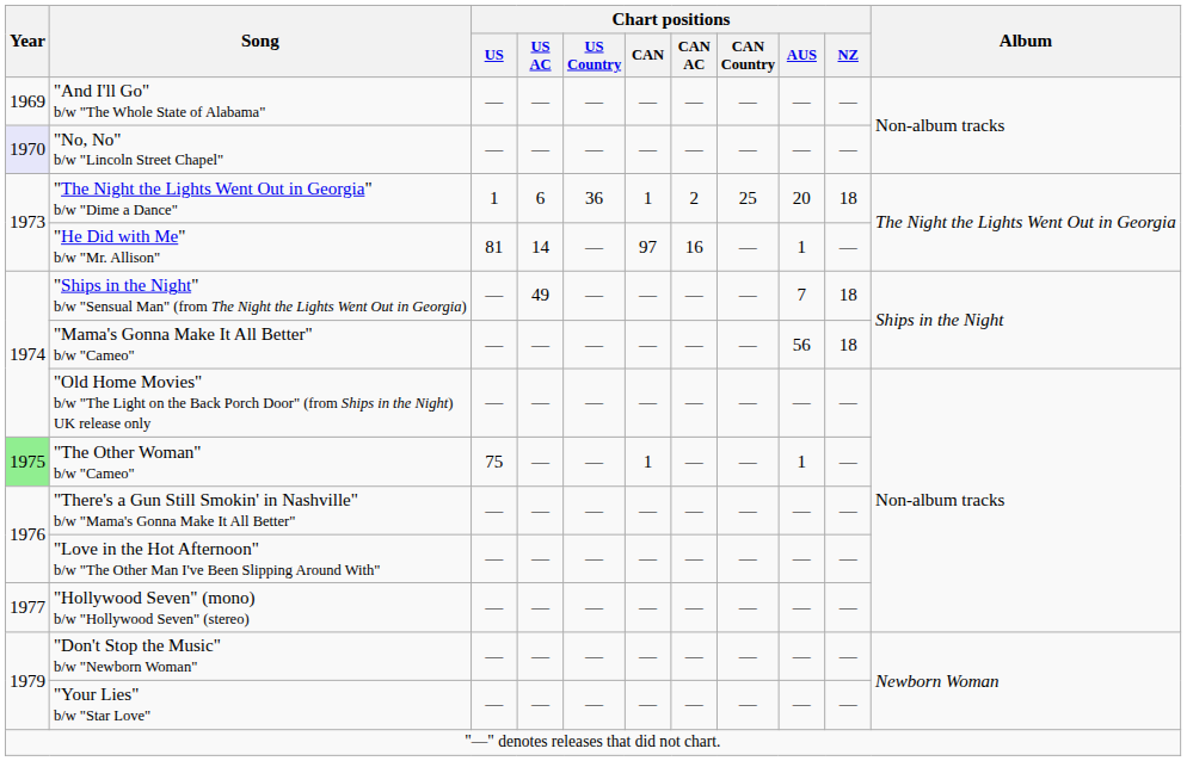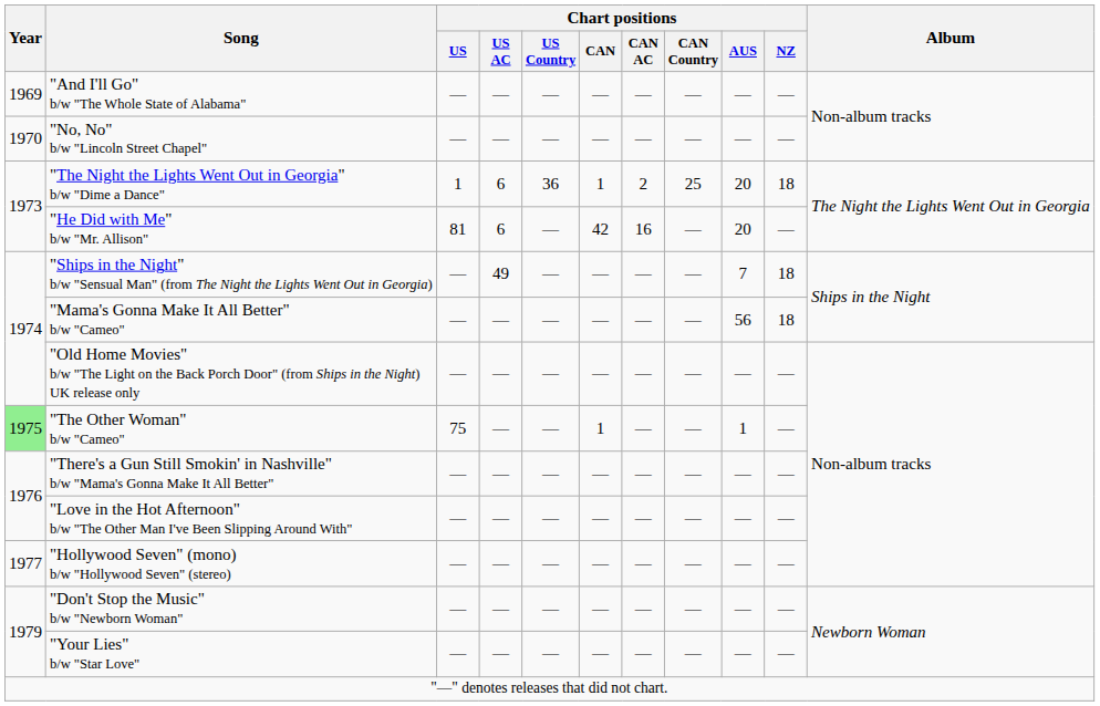 <table class="wikitable" style="text-align:center;">
 <tr>
 <th rowspan="2">Year</th>
 <th rowspan="2">Song</th>
 <th colspan="8">Chart positions</th>
 <th rowspan="2">Album</th>
 </tr>
 <tr style="font-size:smaller;">
 <th style="width:35px;"><a href='#'>US</a></th>
 <th style="width:35px;"><a href='#'>US AC</a></th>
 <th style="width:35px;"><a href='#'>US Country</a></th>
 <th style="width:35px;">CAN</th>
 <th style="width:35px;">CAN AC</th>
 <th style="width:35px;">CAN Country</th>
 <th style="width:35px;"><a href='#'>AUS</a></th>
 <th style="width:35px;"><a href='#'>NZ</a></th>
 </tr>
 <tr>
 <td>1969</td>
 <td style="text-align:left;">"And I'll Go"<br><small>b/w "The Whole State of Alabama"</small></td>
 <td>—</td>
 <td>—</td>
 <td>—</td>
 <td>—</td>
 <td>—</td>
 <td>—</td>
 <td>—</td>
 <td>—</td>
 <td style="text-align:left;" rowspan="2">Non-album tracks</td>
 </tr>
 <tr>
-<td style="background: lavender;">1970</td>
+<td>1970</td>
 <td style="text-align:left;">"No, No"<br><small>b/w "Lincoln Street Chapel"</small></td>
 <td>—</td>
 <td>—</td>
 <td>—</td>
 <td>—</td>
 <td>—</td>
 <td>—</td>
 <td>—</td>
 <td>—</td>
 </tr>
 <tr>
 <td rowspan="2">1973</td>
 <td style="text-align:left;">"<a href='#'>The Night the Lights Went Out in Georgia</a>"<br><small>b/w "Dime a Dance"</small></td>
 <td>1</td>
 <td>6</td>
 <td>36</td>
 <td>1</td>
 <td>2</td>
 <td>25</td>
 <td>20</td>
 <td>18</td>
 <td style="text-align:left;" rowspan="2"><em>The Night the Lights Went Out in Georgia</em></td>
 </tr>
 <tr>
 <td style="text-align:left;">"<a href='#'>He Did with Me</a>"<br><small>b/w "Mr. Allison"</small></td>
 <td>81</td>
-<td>14</td>
+<td>6</td>
 <td>—</td>
-<td>97</td>
+<td>42</td>
 <td>16</td>
 <td>—</td>
-<td>1</td>
+<td>20</td>
 <td>—</td>
 </tr>
 <tr>
 <td rowspan="3">1974</td>
 <td style="text-align:left;">"<a href='#'>Ships in the Night</a>"<br><small>b/w "Sensual Man" (from <em>The Night the Lights Went Out in Georgia</em>)</small></td>
 <td>—</td>
 <td>49</td>
 <td>—</td>
 <td>—</td>
 <td>—</td>
 <td>—</td>
 <td>7</td>
 <td>18</td>
 <td style="text-align:left;" rowspan="2"><em>Ships in the Night</em></td>
 </tr>
 <tr>
 <td style="text-align:left;">"Mama's Gonna Make It All Better"<br><small>b/w "Cameo"</small></td>
 <td>—</td>
 <td>—</td>
 <td>—</td>
 <td>—</td>
 <td>—</td>
 <td>—</td>
 <td>56</td>
 <td>18</td>
 </tr>
 <tr>
 <td style="text-align:left;">"Old Home Movies"<br><small>b/w "The Light on the Back Porch Door" (from <em>Ships in the Night</em>)<br>UK release only</small></td>
 <td>—</td>
 <td>—</td>
 <td>—</td>
 <td>—</td>
 <td>—</td>
 <td>—</td>
 <td>—</td>
 <td>—</td>
 <td style="text-align:left;" rowspan="5">Non-album tracks</td>
 </tr>
 <tr>
 <td style="background: lightgreen;">1975</td>
 <td style="text-align:left;">"The Other Woman"<br><small>b/w "Cameo"</small></td>
 <td>75</td>
 <td>—</td>
 <td>—</td>
 <td>1</td>
 <td>—</td>
 <td>—</td>
 <td>1</td>
 <td>—</td>
 </tr>
 <tr>
 <td rowspan="2">1976</td>
 <td style="text-align:left;">"There's a Gun Still Smokin' in Nashville"<br><small>b/w "Mama's Gonna Make It All Better"</small></td>
 <td>—</td>
 <td>—</td>
 <td>—</td>
 <td>—</td>
 <td>—</td>
 <td>—</td>
 <td>—</td>
 <td>—</td>
 </tr>
 <tr>
 <td style="text-align:left;">"Love in the Hot Afternoon"<br><small>b/w "The Other Man I've Been Slipping Around With"</small></td>
 <td>—</td>
 <td>—</td>
 <td>—</td>
 <td>—</td>
 <td>—</td>
 <td>—</td>
 <td>—</td>
 <td>—</td>
 </tr>
 <tr>
 <td>1977</td>
 <td style="text-align:left;">"Hollywood Seven" (mono)<br><small>b/w "Hollywood Seven" (stereo)</small></td>
 <td>—</td>
 <td>—</td>
 <td>—</td>
 <td>—</td>
 <td>—</td>
 <td>—</td>
 <td>—</td>
 <td>—</td>
 </tr>
 <tr>
 <td rowspan="2">1979</td>
 <td style="text-align:left;">"Don't Stop the Music"<br><small>b/w "Newborn Woman"</small></td>
 <td>—</td>
 <td>—</td>
 <td>—</td>
 <td>—</td>
 <td>—</td>
 <td>—</td>
 <td>—</td>
 <td>—</td>
 <td style="text-align:left;" rowspan="2"><em>Newborn Woman</em></td>
 </tr>
 <tr>
 <td style="text-align:left;">"Your Lies"<br><small>b/w "Star Love"</small></td>
 <td>—</td>
 <td>—</td>
 <td>—</td>
 <td>—</td>
 <td>—</td>
 <td>—</td>
 <td>—</td>
 <td>—</td>
 </tr>
 <tr>
 <td colspan="11" style="text-align:center; font-size:90%;">"—" denotes releases that did not chart.</td>
 </tr>
 </table>
